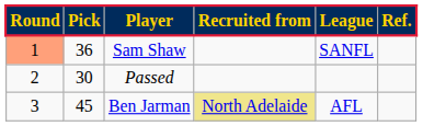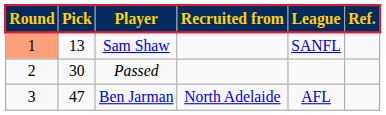 <table class="wikitable" style="font-size:90%; text-align:center;">
 <tr style="background:#002B5C; color: #FFD200; border: solid #E21937 2px;">
 <td><span><strong>Round</strong> </span></td>
 <td><span><strong>Pick</strong> </span></td>
 <td><span><strong>Player</strong> </span></td>
 <td><span><strong>Recruited from</strong> </span></td>
 <td><span><strong>League</strong> </span></td>
 <td><span><strong>Ref.</strong> </span></td>
 </tr>
 <tr>
 <td style="background: lightsalmon;">1</td>
-<td>36</td>
+<td>13</td>
 <td><a href='#'>Sam Shaw</a></td>
 <td></td>
 <td><a href='#'>SANFL</a></td>
 <td></td>
 </tr>
 <tr>
 <td>2</td>
 <td>30</td>
 <td><em>Passed</em></td>
 <td></td>
 <td></td>
 <td></td>
 </tr>
 <tr>
 <td>3</td>
-<td>45</td>
+<td>47</td>
 <td><a href='#'>Ben Jarman</a></td>
-<td style="background: khaki;"><a href='#'>North Adelaide</a></td>
+<td><a href='#'>North Adelaide</a></td>
 <td><a href='#'>AFL</a></td>
 <td></td>
 </tr>
 </table>
